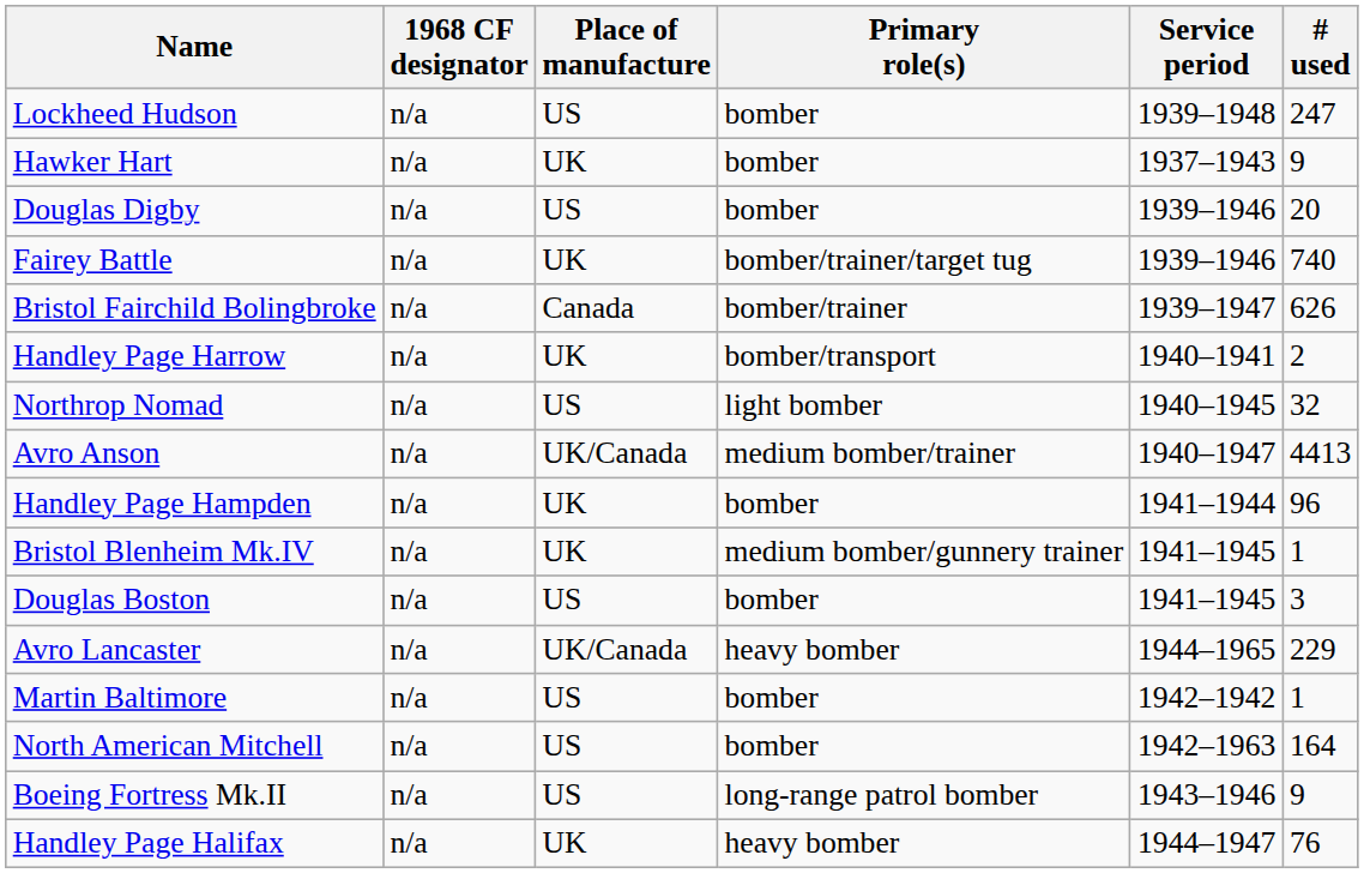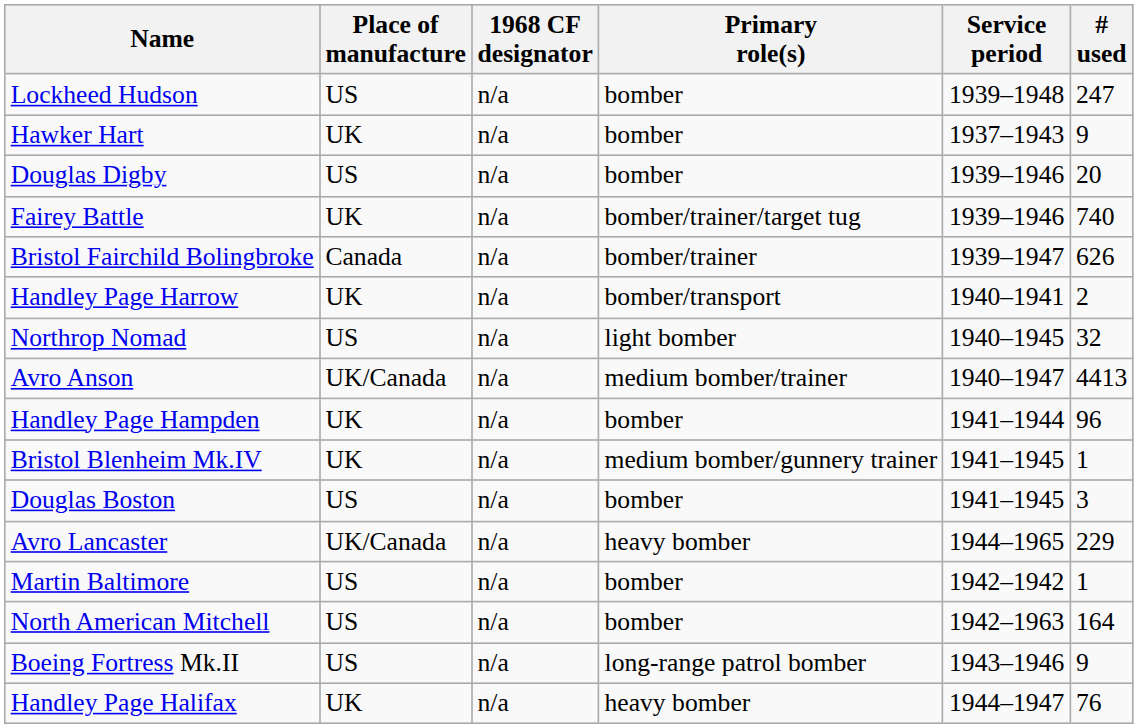 <table class="wikitable sortable">
 <tr>
 <th>Name</th>
+<th>Place of<br>manufacture</th>
 <th>1968 CF<br>designator</th>
-<th>Place of<br>manufacture</th>
 <th>Primary<br>role(s)</th>
 <th>Service<br>period</th>
 <th>#<br>used</th>
 </tr>
 <tr>
 <td><a href='#'>Lockheed Hudson</a></td>
+<td>US</td>
 <td>n/a</td>
-<td>US</td>
 <td>bomber</td>
 <td>1939–1948</td>
 <td>247</td>
 </tr>
 <tr>
 <td><a href='#'>Hawker Hart</a></td>
+<td>UK</td>
 <td>n/a</td>
-<td>UK</td>
 <td>bomber</td>
 <td>1937–1943</td>
 <td>9</td>
 </tr>
 <tr>
 <td><a href='#'>Douglas Digby</a></td>
+<td>US</td>
 <td>n/a</td>
-<td>US</td>
 <td>bomber</td>
 <td>1939–1946</td>
 <td>20</td>
 </tr>
 <tr>
 <td><a href='#'>Fairey Battle</a></td>
+<td>UK</td>
 <td>n/a</td>
-<td>UK</td>
 <td>bomber/trainer/target tug</td>
 <td>1939–1946</td>
 <td>740</td>
 </tr>
 <tr>
 <td><a href='#'>Bristol Fairchild Bolingbroke</a></td>
+<td>Canada</td>
 <td>n/a</td>
-<td>Canada</td>
 <td>bomber/trainer</td>
 <td>1939–1947</td>
 <td>626</td>
 </tr>
 <tr>
 <td><a href='#'>Handley Page Harrow</a></td>
+<td>UK</td>
 <td>n/a</td>
-<td>UK</td>
 <td>bomber/transport</td>
 <td>1940–1941</td>
 <td>2</td>
 </tr>
 <tr>
 <td><a href='#'>Northrop Nomad</a></td>
+<td>US</td>
 <td>n/a</td>
-<td>US</td>
 <td>light bomber</td>
 <td>1940–1945</td>
 <td>32</td>
 </tr>
 <tr>
 <td><a href='#'>Avro Anson</a></td>
+<td>UK/Canada</td>
 <td>n/a</td>
-<td>UK/Canada</td>
 <td>medium bomber/trainer</td>
 <td>1940–1947</td>
 <td>4413</td>
 </tr>
 <tr>
 <td><a href='#'>Handley Page Hampden</a></td>
+<td>UK</td>
 <td>n/a</td>
-<td>UK</td>
 <td>bomber</td>
 <td>1941–1944</td>
 <td>96</td>
 </tr>
 <tr>
 <td><a href='#'>Bristol Blenheim Mk.IV</a></td>
+<td>UK</td>
 <td>n/a</td>
-<td>UK</td>
 <td>medium bomber/gunnery trainer</td>
 <td>1941–1945</td>
 <td>1</td>
 </tr>
 <tr>
 <td><a href='#'>Douglas Boston</a></td>
+<td>US</td>
 <td>n/a</td>
-<td>US</td>
 <td>bomber</td>
 <td>1941–1945</td>
 <td>3</td>
 </tr>
 <tr>
 <td><a href='#'>Avro Lancaster</a></td>
+<td>UK/Canada</td>
 <td>n/a</td>
-<td>UK/Canada</td>
 <td>heavy bomber</td>
 <td>1944–1965</td>
 <td>229</td>
 </tr>
 <tr>
 <td><a href='#'>Martin Baltimore</a></td>
+<td>US</td>
 <td>n/a</td>
-<td>US</td>
 <td>bomber</td>
 <td>1942–1942</td>
 <td>1</td>
 </tr>
 <tr>
 <td><a href='#'>North American Mitchell</a></td>
+<td>US</td>
 <td>n/a</td>
-<td>US</td>
 <td>bomber</td>
 <td>1942–1963</td>
 <td>164</td>
 </tr>
 <tr>
 <td><a href='#'>Boeing Fortress</a> Mk.II</td>
+<td>US</td>
 <td>n/a</td>
-<td>US</td>
 <td>long-range patrol bomber</td>
 <td>1943–1946</td>
 <td>9</td>
 </tr>
 <tr>
 <td><a href='#'>Handley Page Halifax</a></td>
+<td>UK</td>
 <td>n/a</td>
-<td>UK</td>
 <td>heavy bomber</td>
 <td>1944–1947</td>
 <td>76</td>
 </tr>
 </table>
